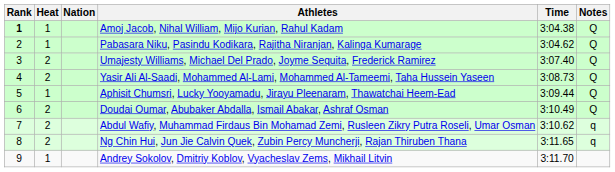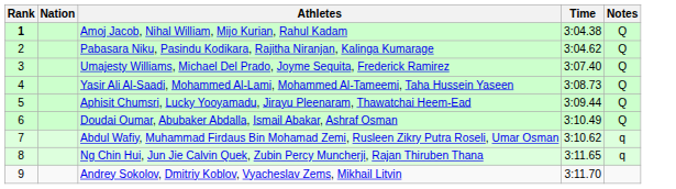 <table class="wikitable sortable" style="text-align:center">
 <tr>
 <th>Rank</th>
-<th>Heat</th>
 <th>Nation</th>
 <th>Athletes</th>
 <th>Time</th>
 <th>Notes</th>
 </tr>
 <tr bgcolor=ccffcc>
 <td><strong>1</strong></td>
-<td>1</td>
 <td align=left></td>
 <td align=left><a href='#'>Amoj Jacob</a>, <a href='#'>Nihal William</a>, <a href='#'>Mijo Kurian</a>, <a href='#'>Rahul Kadam</a></td>
 <td>3:04.38</td>
 <td>Q</td>
 </tr>
 <tr bgcolor=ccffcc>
 <td>2</td>
-<td>1</td>
 <td align=left></td>
 <td align=left><a href='#'>Pabasara Niku</a>, <a href='#'>Pasindu Kodikara</a>, <a href='#'>Rajitha Niranjan</a>, <a href='#'>Kalinga Kumarage</a></td>
 <td>3:04.62</td>
 <td>Q</td>
 </tr>
 <tr bgcolor=ccffcc>
 <td>3</td>
-<td>2</td>
 <td align=left></td>
 <td align=left><a href='#'>Umajesty Williams</a>, <a href='#'>Michael Del Prado</a>, <a href='#'>Joyme Sequita</a>, <a href='#'>Frederick Ramirez</a></td>
 <td>3:07.40</td>
 <td>Q</td>
 </tr>
 <tr bgcolor=ccffcc>
 <td>4</td>
-<td>2</td>
 <td align=left></td>
 <td align=left><a href='#'>Yasir Ali Al-Saadi</a>, <a href='#'>Mohammed Al-Lami</a>, <a href='#'>Mohammed Al-Tameemi</a>, <a href='#'>Taha Hussein Yaseen</a></td>
 <td>3:08.73</td>
 <td>Q</td>
 </tr>
 <tr bgcolor=ccffcc>
 <td>5</td>
-<td>1</td>
 <td align=left></td>
 <td align=left><a href='#'>Aphisit Chumsri</a>, <a href='#'>Lucky Yooyamadu</a>, <a href='#'>Jirayu Pleenaram</a>, <a href='#'>Thawatchai Heem-Ead</a></td>
 <td>3:09.44</td>
 <td>Q</td>
 </tr>
 <tr bgcolor=ccffcc>
 <td>6</td>
-<td>2</td>
 <td align=left></td>
 <td align=left><a href='#'>Doudai Oumar</a>, <a href='#'>Abubaker Abdalla</a>, <a href='#'>Ismail Abakar</a>, <a href='#'>Ashraf Osman</a></td>
 <td>3:10.49</td>
 <td>Q</td>
 </tr>
 <tr bgcolor=ddffdd>
 <td>7</td>
-<td>2</td>
 <td align=left></td>
 <td align=left><a href='#'>Abdul Wafiy</a>, <a href='#'>Muhammad Firdaus Bin Mohamad Zemi</a>, <a href='#'>Rusleen Zikry Putra Roseli</a>, <a href='#'>Umar Osman</a></td>
 <td>3:10.62</td>
 <td>q</td>
 </tr>
 <tr bgcolor=ddffdd>
 <td>8</td>
-<td>2</td>
 <td align=left></td>
 <td align=left><a href='#'>Ng Chin Hui</a>, <a href='#'>Jun Jie Calvin Quek</a>, <a href='#'>Zubin Percy Muncherji</a>, <a href='#'>Rajan Thiruben Thana</a></td>
 <td>3:11.65</td>
 <td>q</td>
 </tr>
 <tr>
 <td>9</td>
-<td>1</td>
 <td align=left></td>
 <td align=left><a href='#'>Andrey Sokolov</a>, <a href='#'>Dmitriy Koblov</a>, <a href='#'>Vyacheslav Zems</a>, <a href='#'>Mikhail Litvin</a></td>
 <td>3:11.70</td>
 <td></td>
 </tr>
 </table>
